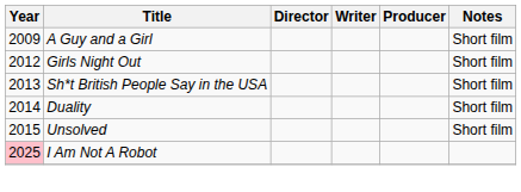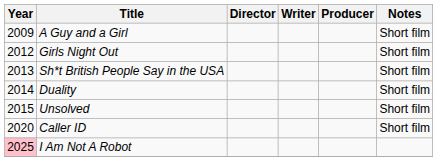 <table class="wikitable">
 <tr>
 <th>Year</th>
 <th>Title</th>
 <th>Director</th>
 <th>Writer</th>
 <th>Producer</th>
 <th>Notes</th>
 </tr>
 <tr>
 <td>2009</td>
 <td><em>A Guy and a Girl</em></td>
 <td></td>
 <td></td>
 <td></td>
 <td>Short film</td>
 </tr>
 <tr>
 <td>2012</td>
 <td><em>Girls Night Out</em></td>
 <td></td>
 <td></td>
 <td></td>
 <td>Short film</td>
 </tr>
 <tr>
 <td>2013</td>
 <td><em>Sh*t British People Say in the USA</em></td>
 <td></td>
 <td></td>
 <td></td>
 <td>Short film</td>
 </tr>
 <tr>
 <td>2014</td>
 <td><em>Duality</em></td>
 <td></td>
 <td></td>
 <td></td>
 <td>Short film</td>
 </tr>
 <tr>
 <td>2015</td>
 <td><em>Unsolved</em></td>
 <td></td>
 <td></td>
 <td></td>
 <td>Short film</td>
 </tr>
 <tr>
+<td>2020</td>
+<td><em>Caller ID</em></td>
+<td></td>
+<td></td>
+<td></td>
+<td>Short film</td>
+</tr>
+<tr>
 <td style="background: pink;">2025</td>
 <td><em>I Am Not A Robot</em></td>
 <td></td>
 <td></td>
 <td></td>
 <td></td>
 </tr>
 <tr>
 </tr>
 </table>
